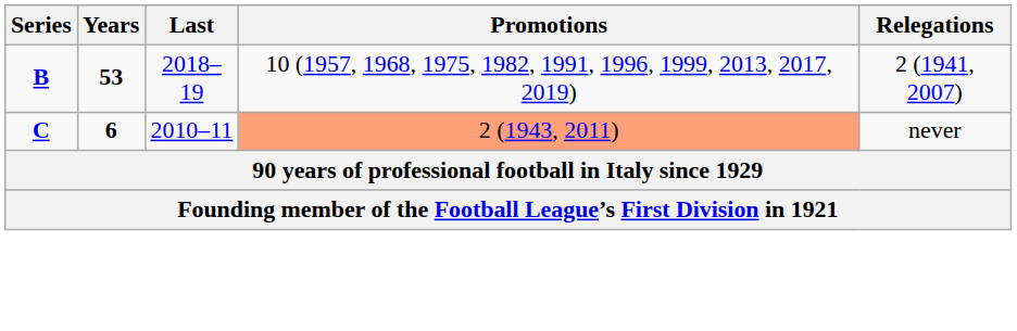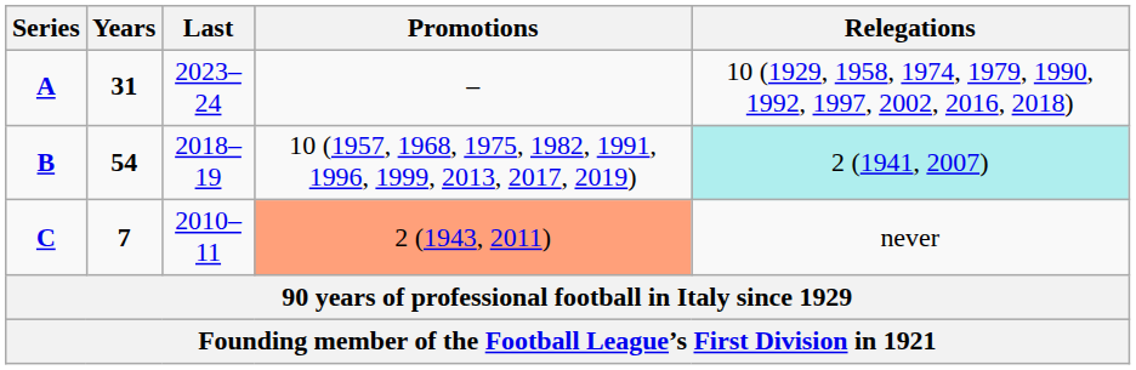 <table class="wikitable sortable" style="font-size:90%; text-align: center;">
 <tr>
 <th>Series</th>
 <th>Years</th>
 <th>Last</th>
 <th>Promotions</th>
 <th>Relegations</th>
 </tr>
 <tr>
+<td align=center><strong><a href='#'>A</a></strong></td>
+<td><strong>31</strong></td>
+<td><a href='#'>2023–24</a></td>
+<td>–</td>
+<td> 10 (<a href='#'>1929</a>, <a href='#'>1958</a>, <a href='#'>1974</a>, <a href='#'>1979</a>, <a href='#'>1990</a>, <a href='#'>1992</a>, <a href='#'>1997</a>, <a href='#'>2002</a>, <a href='#'>2016</a>, <a href='#'>2018</a>)</td>
+</tr>
+<tr>
 <td align=center><strong><a href='#'>B</a></strong></td>
-<td><strong>53</strong></td>
+<td><strong>54</strong></td>
 <td><a href='#'>2018–19</a></td>
 <td> 10 (<a href='#'>1957</a>, <a href='#'>1968</a>, <a href='#'>1975</a>, <a href='#'>1982</a>, <a href='#'>1991</a>, <a href='#'>1996</a>, <a href='#'>1999</a>, <a href='#'>2013</a>, <a href='#'>2017</a>, <a href='#'>2019</a>)</td>
-<td> 2 (<a href='#'>1941</a>, <a href='#'>2007</a>)</td>
+<td style="background: paleturquoise;"> 2 (<a href='#'>1941</a>, <a href='#'>2007</a>)</td>
 </tr>
 <tr>
 <td align=center><strong><a href='#'>C</a></strong></td>
-<td><strong>6</strong></td>
+<td><strong>7</strong></td>
 <td><a href='#'>2010–11</a></td>
 <td style="background: lightsalmon;"> 2 (<a href='#'>1943</a>, <a href='#'>2011</a>)</td>
 <td>never</td>
 </tr>
 <tr>
 <th colspan=5>90 years of professional football in Italy since 1929</th>
 </tr>
 <tr>
 <th colspan=5>Founding member of the <a href='#'>Football League</a>’s <a href='#'>First Division</a> in 1921</th>
 </tr>
 </table>
